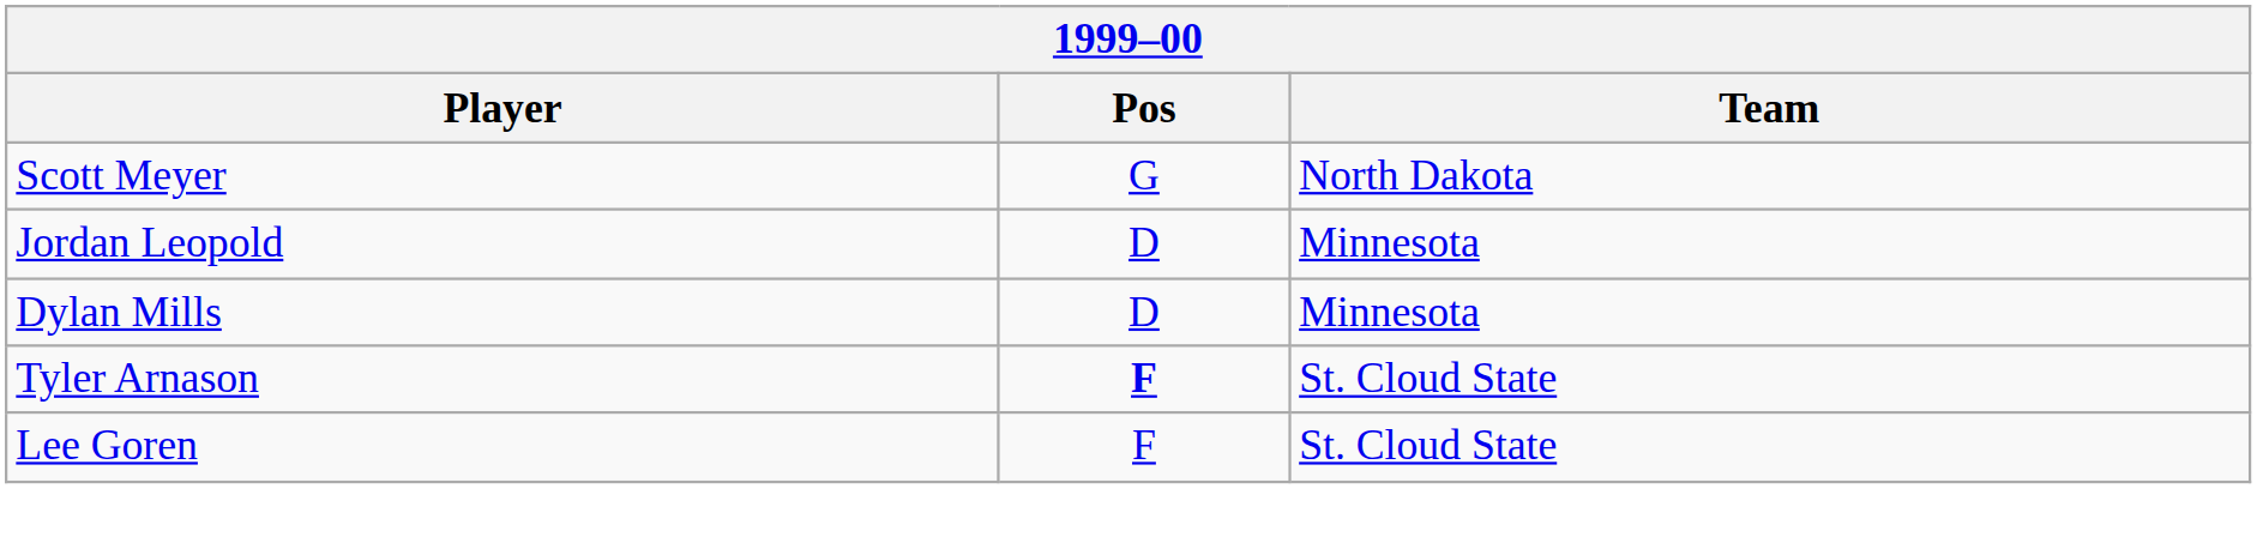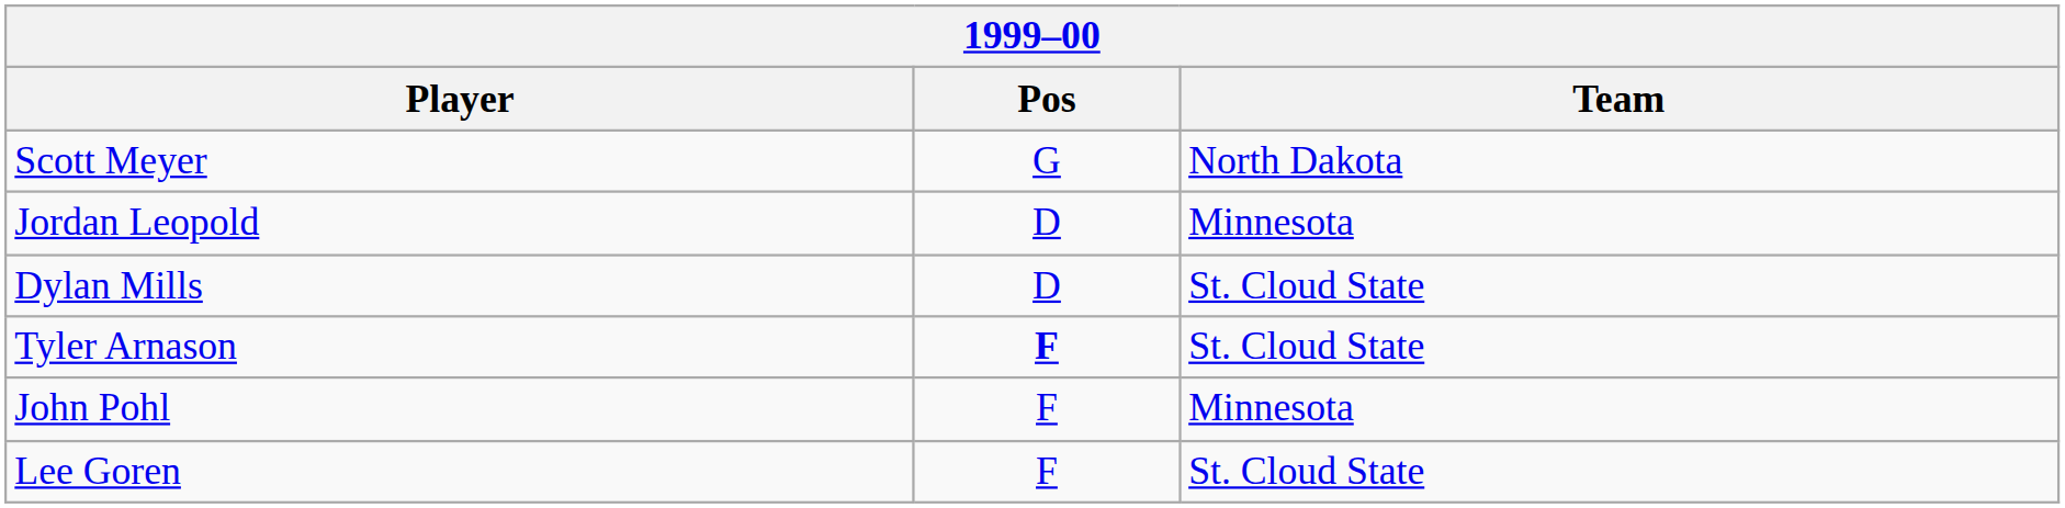 <table class="wikitable" width=95%>
 <tr>
 <th colspan=3><a href='#'>1999–00</a></th>
 </tr>
 <tr>
 <th>Player</th>
 <th>Pos</th>
 <th>Team</th>
 </tr>
 <tr>
 <td><a href='#'>Scott Meyer</a></td>
 <td align=center><a href='#'>G</a></td>
 <td><a href='#'>North Dakota</a></td>
 </tr>
 <tr>
 <td><a href='#'>Jordan Leopold</a></td>
 <td align=center><a href='#'>D</a></td>
 <td><a href='#'>Minnesota</a></td>
 </tr>
 <tr>
 <td><a href='#'>Dylan Mills</a></td>
 <td align=center><a href='#'>D</a></td>
-<td><a href='#'>Minnesota</a></td>
+<td><a href='#'>St. Cloud State</a></td>
 </tr>
 <tr>
 <td><a href='#'>Tyler Arnason</a></td>
 <td align=center><strong><a href='#'>F</a></strong></td>
 <td><a href='#'>St. Cloud State</a></td>
 </tr>
 <tr>
+<td><a href='#'>John Pohl</a></td>
+<td align=center><a href='#'>F</a></td>
+<td><a href='#'>Minnesota</a></td>
+</tr>
+<tr>
 <td><a href='#'>Lee Goren</a></td>
 <td align=center><a href='#'>F</a></td>
 <td><a href='#'>St. Cloud State</a></td>
 </tr>
 </table>
